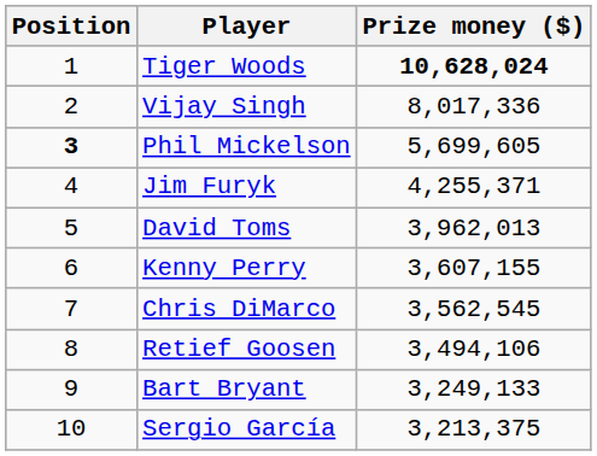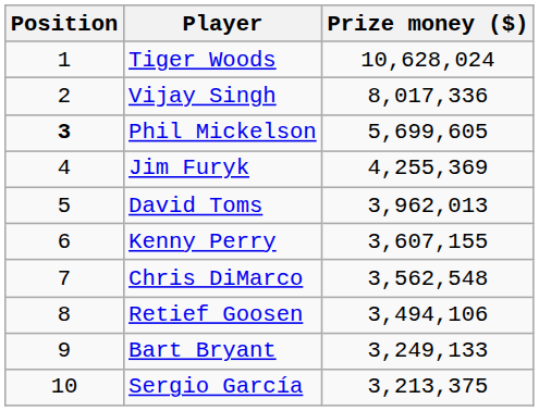 <table class="wikitable">
 <tr>
 <th>Position</th>
 <th>Player</th>
 <th>Prize money ($)</th>
 </tr>
 <tr>
 <td align=center>1</td>
 <td> <a href='#'>Tiger Woods</a></td>
-<td align=center><strong>10,628,024</strong></td>
+<td align=center>10,628,024</td>
 </tr>
 <tr>
 <td align=center>2</td>
 <td> <a href='#'>Vijay Singh</a></td>
 <td align=center>8,017,336</td>
 </tr>
 <tr>
 <td align=center><strong>3</strong></td>
 <td> <a href='#'>Phil Mickelson</a></td>
 <td align=center>5,699,605</td>
 </tr>
 <tr>
 <td align=center>4</td>
 <td> <a href='#'>Jim Furyk</a></td>
-<td align=center>4,255,371</td>
+<td align=center>4,255,369</td>
 </tr>
 <tr>
 <td align=center>5</td>
 <td> <a href='#'>David Toms</a></td>
 <td align=center>3,962,013</td>
 </tr>
 <tr>
 <td align=center>6</td>
 <td> <a href='#'>Kenny Perry</a></td>
 <td align=center>3,607,155</td>
 </tr>
 <tr>
 <td align=center>7</td>
 <td> <a href='#'>Chris DiMarco</a></td>
-<td align=center>3,562,545</td>
+<td align=center>3,562,548</td>
 </tr>
 <tr>
 <td align=center>8</td>
 <td> <a href='#'>Retief Goosen</a></td>
 <td align=center>3,494,106</td>
 </tr>
 <tr>
 <td align=center>9</td>
 <td> <a href='#'>Bart Bryant</a></td>
 <td align=center>3,249,133</td>
 </tr>
 <tr>
 <td align=center>10</td>
 <td> <a href='#'>Sergio García</a></td>
 <td align=center>3,213,375</td>
 </tr>
 </table>
